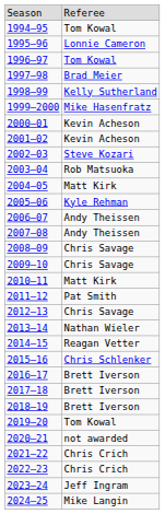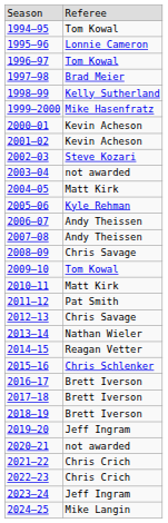 <table class="wikitable">
 <tr bgcolor="#dddddd">
 <td>Season</td>
 <td>Referee</td>
 </tr>
 <tr>
 <td><a href='#'>1994–95</a></td>
 <td>Tom Kowal</td>
 </tr>
 <tr>
 <td><a href='#'>1995–96</a></td>
 <td><a href='#'>Lonnie Cameron</a></td>
 </tr>
 <tr>
 <td><a href='#'>1996–97</a></td>
 <td><a href='#'>Tom Kowal</a></td>
 </tr>
 <tr>
 <td><a href='#'>1997–98</a></td>
 <td><a href='#'>Brad Meier</a></td>
 </tr>
 <tr>
 <td><a href='#'>1998–99</a></td>
 <td><a href='#'>Kelly Sutherland</a></td>
 </tr>
 <tr>
 <td><a href='#'>1999–2000</a></td>
 <td><a href='#'>Mike Hasenfratz</a></td>
 </tr>
 <tr>
 <td><a href='#'>2000–01</a></td>
 <td>Kevin Acheson</td>
 </tr>
 <tr>
 <td><a href='#'>2001–02</a></td>
 <td>Kevin Acheson</td>
 </tr>
 <tr>
 <td><a href='#'>2002–03</a></td>
 <td><a href='#'>Steve Kozari</a></td>
 </tr>
 <tr>
 <td><a href='#'>2003–04</a></td>
-<td>Rob Matsuoka</td>
+<td>not awarded</td>
 </tr>
 <tr>
 <td><a href='#'>2004–05</a></td>
 <td>Matt Kirk</td>
 </tr>
 <tr>
 <td><a href='#'>2005–06</a></td>
 <td><a href='#'>Kyle Rehman</a></td>
 </tr>
 <tr>
 <td><a href='#'>2006–07</a></td>
 <td>Andy Theissen</td>
 </tr>
 <tr>
 <td><a href='#'>2007–08</a></td>
 <td>Andy Theissen</td>
 </tr>
 <tr>
 <td><a href='#'>2008–09</a></td>
 <td>Chris Savage</td>
 </tr>
 <tr>
 <td><a href='#'>2009–10</a></td>
-<td>Chris Savage</td>
+<td><a href='#'>Tom Kowal</a></td>
 </tr>
 <tr>
 <td><a href='#'>2010–11</a></td>
 <td>Matt Kirk</td>
 </tr>
 <tr>
 <td><a href='#'>2011–12</a></td>
 <td>Pat Smith</td>
 </tr>
 <tr>
 <td><a href='#'>2012–13</a></td>
 <td>Chris Savage</td>
 </tr>
 <tr>
 <td><a href='#'>2013–14</a></td>
 <td>Nathan Wieler</td>
 </tr>
 <tr>
 <td><a href='#'>2014–15</a></td>
 <td>Reagan Vetter</td>
 </tr>
 <tr>
 <td><a href='#'>2015–16</a></td>
 <td><a href='#'>Chris Schlenker</a></td>
 </tr>
 <tr>
 <td><a href='#'>2016–17</a></td>
 <td>Brett Iverson</td>
 </tr>
 <tr>
 <td><a href='#'>2017–18</a></td>
 <td>Brett Iverson</td>
 </tr>
 <tr>
 <td><a href='#'>2018–19</a></td>
 <td>Brett Iverson</td>
 </tr>
 <tr>
 <td><a href='#'>2019–20</a></td>
-<td>Tom Kowal</td>
+<td>Jeff Ingram</td>
 </tr>
 <tr>
 <td><a href='#'>2020–21</a></td>
 <td>not awarded</td>
 </tr>
 <tr>
 <td><a href='#'>2021–22</a></td>
 <td>Chris Crich</td>
 </tr>
 <tr>
 <td><a href='#'>2022–23</a></td>
 <td>Chris Crich</td>
 </tr>
 <tr>
 <td><a href='#'>2023–24</a></td>
 <td>Jeff Ingram</td>
 </tr>
 <tr>
 <td><a href='#'>2024–25</a></td>
 <td>Mike Langin</td>
 </tr>
 </table>
